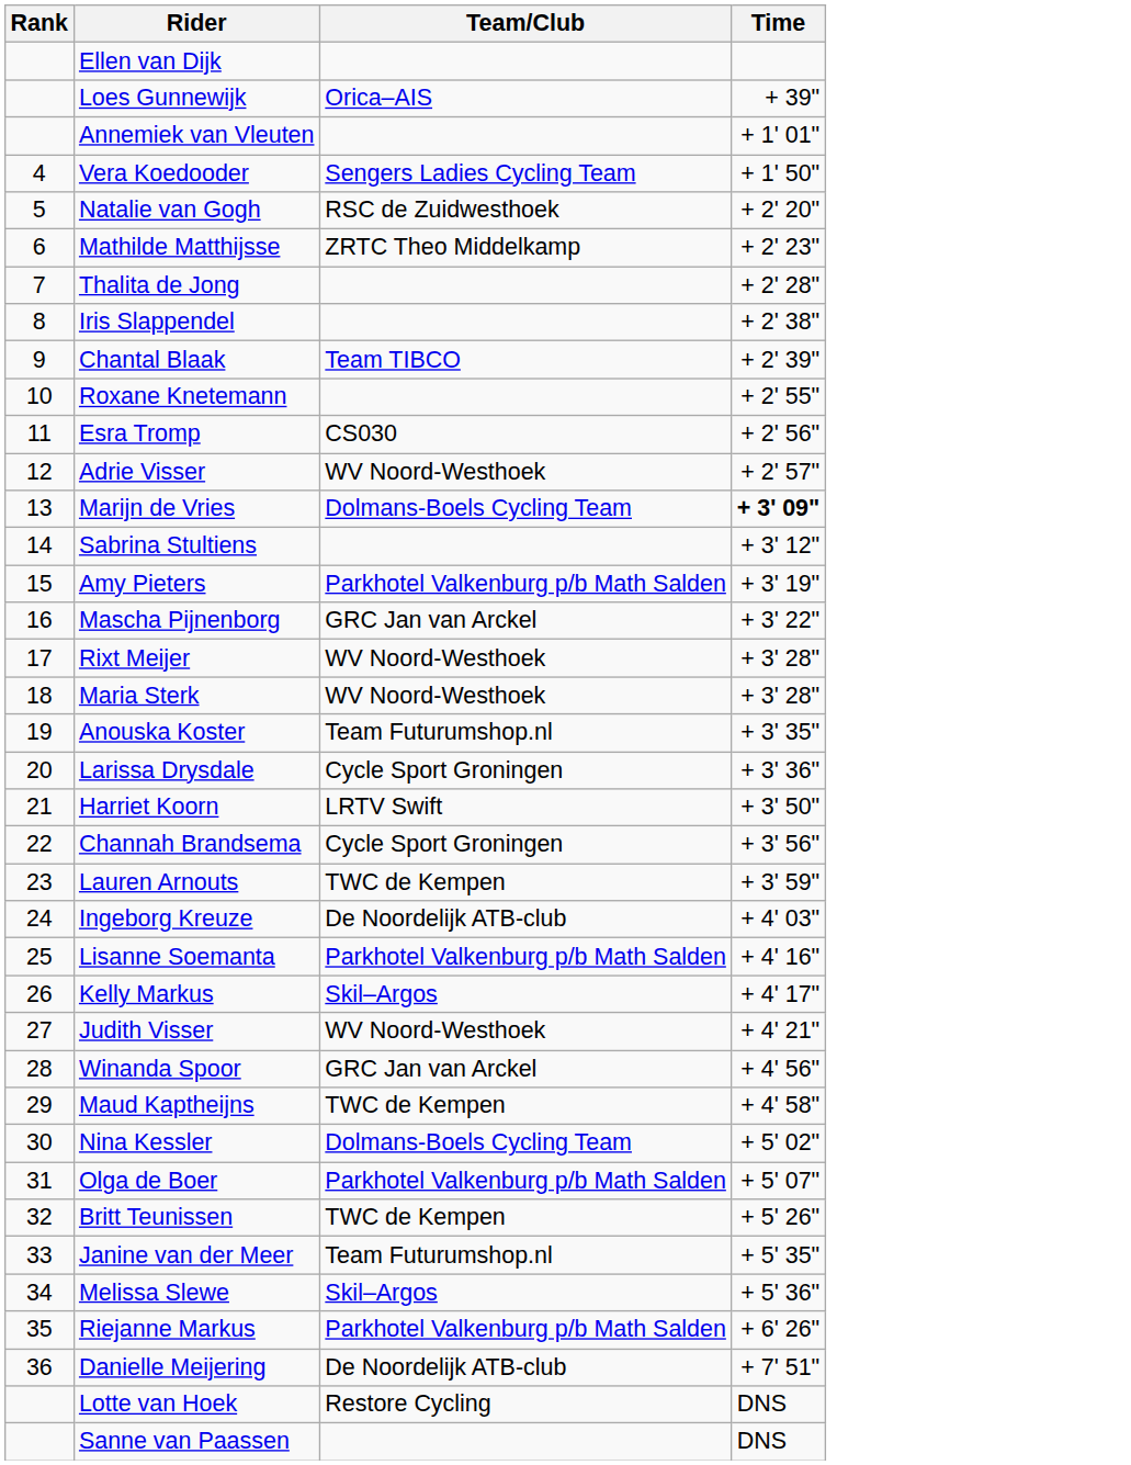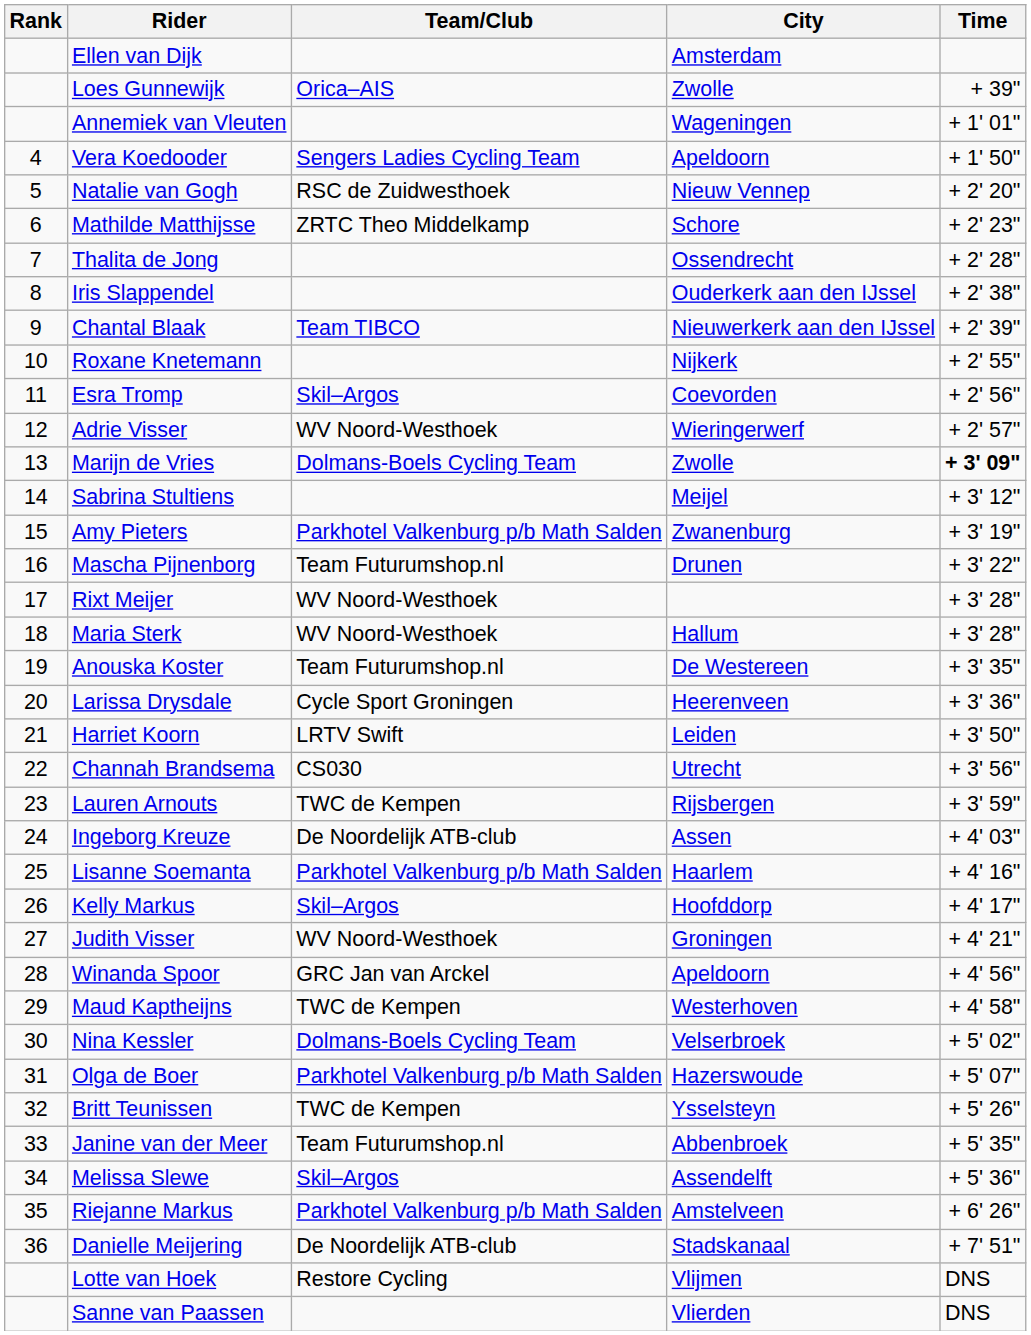 <table class=wikitable>
 <tr>
 <th>Rank</th>
 <th>Rider</th>
 <th>Team/Club</th>
+<th>City</th>
 <th>Time</th>
 </tr>
 <tr>
 <td align=center></td>
 <td><a href='#'>Ellen van Dijk</a></td>
 <td></td>
+<td><a href='#'>Amsterdam</a></td>
 <td></td>
 </tr>
 <tr>
 <td align=center></td>
 <td><a href='#'>Loes Gunnewijk</a></td>
 <td><a href='#'>Orica–AIS</a></td>
+<td><a href='#'>Zwolle</a></td>
 <td align=right>+ 39"</td>
 </tr>
 <tr>
 <td align=center></td>
 <td><a href='#'>Annemiek van Vleuten</a></td>
 <td></td>
+<td><a href='#'>Wageningen</a></td>
 <td align=right>+ 1' 01"</td>
 </tr>
 <tr>
 <td align=center>4</td>
 <td><a href='#'>Vera Koedooder</a></td>
 <td><a href='#'>Sengers Ladies Cycling Team</a></td>
+<td><a href='#'>Apeldoorn</a></td>
 <td align=right>+ 1' 50"</td>
 </tr>
 <tr>
 <td align=center>5</td>
 <td><a href='#'>Natalie van Gogh</a></td>
 <td>RSC de Zuidwesthoek</td>
+<td><a href='#'>Nieuw Vennep</a></td>
 <td align=right>+ 2' 20"</td>
 </tr>
 <tr>
 <td align=center>6</td>
 <td><a href='#'>Mathilde Matthijsse</a></td>
 <td>ZRTC Theo Middelkamp</td>
+<td><a href='#'>Schore</a></td>
 <td align=right>+ 2' 23"</td>
 </tr>
 <tr>
 <td align=center>7</td>
 <td><a href='#'>Thalita de Jong</a></td>
 <td></td>
+<td><a href='#'>Ossendrecht</a></td>
 <td align=right>+ 2' 28"</td>
 </tr>
 <tr>
 <td align=center>8</td>
 <td><a href='#'>Iris Slappendel</a></td>
 <td></td>
+<td><a href='#'>Ouderkerk aan den IJssel</a></td>
 <td align=right>+ 2' 38"</td>
 </tr>
 <tr>
 <td align=center>9</td>
 <td><a href='#'>Chantal Blaak</a></td>
 <td><a href='#'>Team TIBCO</a></td>
+<td><a href='#'>Nieuwerkerk aan den IJssel</a></td>
 <td align=right>+ 2' 39"</td>
 </tr>
 <tr>
 <td align=center>10</td>
 <td><a href='#'>Roxane Knetemann</a></td>
 <td></td>
+<td><a href='#'>Nijkerk</a></td>
 <td align=right>+ 2' 55"</td>
 </tr>
 <tr>
 <td align=center>11</td>
 <td><a href='#'>Esra Tromp</a></td>
-<td>CS030</td>
+<td><a href='#'>Skil–Argos</a></td>
+<td><a href='#'>Coevorden</a></td>
 <td align=right>+ 2' 56"</td>
 </tr>
 <tr>
 <td align=center>12</td>
 <td><a href='#'>Adrie Visser</a></td>
 <td>WV Noord-Westhoek</td>
+<td><a href='#'>Wieringerwerf</a></td>
 <td align=right>+ 2' 57"</td>
 </tr>
 <tr>
 <td align=center>13</td>
 <td><a href='#'>Marijn de Vries</a></td>
 <td><a href='#'>Dolmans-Boels Cycling Team</a></td>
+<td><a href='#'>Zwolle</a></td>
 <td align=right><strong>+ 3' 09"</strong></td>
 </tr>
 <tr>
 <td align=center>14</td>
 <td><a href='#'>Sabrina Stultiens</a></td>
 <td></td>
+<td><a href='#'>Meijel</a></td>
 <td align=right>+ 3' 12"</td>
 </tr>
 <tr>
 <td align=center>15</td>
 <td><a href='#'>Amy Pieters</a></td>
 <td><a href='#'>Parkhotel Valkenburg p/b Math Salden</a></td>
+<td><a href='#'>Zwanenburg</a></td>
 <td align=right>+ 3' 19"</td>
 </tr>
 <tr>
 <td align=center>16</td>
 <td><a href='#'>Mascha Pijnenborg</a></td>
-<td>GRC Jan van Arckel</td>
+<td>Team Futurumshop.nl</td>
+<td><a href='#'>Drunen</a></td>
 <td align=right>+ 3' 22"</td>
 </tr>
 <tr>
 <td align=center>17</td>
 <td><a href='#'>Rixt Meijer</a></td>
 <td>WV Noord-Westhoek</td>
+<td></td>
 <td align=right>+ 3' 28"</td>
 </tr>
 <tr>
 <td align=center>18</td>
 <td><a href='#'>Maria Sterk</a></td>
 <td>WV Noord-Westhoek</td>
+<td><a href='#'>Hallum</a></td>
 <td align=right>+ 3' 28"</td>
 </tr>
 <tr>
 <td align=center>19</td>
 <td><a href='#'>Anouska Koster</a></td>
 <td>Team Futurumshop.nl</td>
+<td><a href='#'>De Westereen</a></td>
 <td align=right>+ 3' 35"</td>
 </tr>
 <tr>
 <td align=center>20</td>
 <td><a href='#'>Larissa Drysdale</a></td>
 <td>Cycle Sport Groningen</td>
+<td><a href='#'>Heerenveen</a></td>
 <td align=right>+ 3' 36"</td>
 </tr>
 <tr>
 <td align=center>21</td>
 <td><a href='#'>Harriet Koorn</a></td>
 <td>LRTV Swift</td>
+<td><a href='#'>Leiden</a></td>
 <td align=right>+ 3' 50"</td>
 </tr>
 <tr>
 <td align=center>22</td>
 <td><a href='#'>Channah Brandsema</a></td>
-<td>Cycle Sport Groningen</td>
+<td>CS030</td>
+<td><a href='#'>Utrecht</a></td>
 <td align=right>+ 3' 56"</td>
 </tr>
 <tr>
 <td align=center>23</td>
 <td><a href='#'>Lauren Arnouts</a></td>
 <td>TWC de Kempen</td>
+<td><a href='#'>Rijsbergen</a></td>
 <td align=right>+ 3' 59"</td>
 </tr>
 <tr>
 <td align=center>24</td>
 <td><a href='#'>Ingeborg Kreuze</a></td>
 <td>De Noordelijk ATB-club</td>
+<td><a href='#'>Assen</a></td>
 <td align=right>+ 4' 03"</td>
 </tr>
 <tr>
 <td align=center>25</td>
 <td><a href='#'>Lisanne Soemanta</a></td>
 <td><a href='#'>Parkhotel Valkenburg p/b Math Salden</a></td>
+<td><a href='#'>Haarlem</a></td>
 <td align=right>+ 4' 16"</td>
 </tr>
 <tr>
 <td align=center>26</td>
 <td><a href='#'>Kelly Markus</a></td>
 <td><a href='#'>Skil–Argos</a></td>
+<td><a href='#'>Hoofddorp</a></td>
 <td align=right>+ 4' 17"</td>
 </tr>
 <tr>
 <td align=center>27</td>
 <td><a href='#'>Judith Visser</a></td>
 <td>WV Noord-Westhoek</td>
+<td><a href='#'>Groningen</a></td>
 <td align=right>+ 4' 21"</td>
 </tr>
 <tr>
 <td align=center>28</td>
 <td><a href='#'>Winanda Spoor</a></td>
 <td>GRC Jan van Arckel</td>
+<td><a href='#'>Apeldoorn</a></td>
 <td align=right>+ 4' 56"</td>
 </tr>
 <tr>
 <td align=center>29</td>
 <td><a href='#'>Maud Kaptheijns</a></td>
 <td>TWC de Kempen</td>
+<td><a href='#'>Westerhoven</a></td>
 <td align=right>+ 4' 58"</td>
 </tr>
 <tr>
 <td align=center>30</td>
 <td><a href='#'>Nina Kessler</a></td>
 <td><a href='#'>Dolmans-Boels Cycling Team</a></td>
+<td><a href='#'>Velserbroek</a></td>
 <td align=right>+ 5' 02"</td>
 </tr>
 <tr>
 <td align=center>31</td>
 <td><a href='#'>Olga de Boer</a></td>
 <td><a href='#'>Parkhotel Valkenburg p/b Math Salden</a></td>
+<td><a href='#'>Hazerswoude</a></td>
 <td align=right>+ 5' 07"</td>
 </tr>
 <tr>
 <td align=center>32</td>
 <td><a href='#'>Britt Teunissen</a></td>
 <td>TWC de Kempen</td>
+<td><a href='#'>Ysselsteyn</a></td>
 <td align=right>+ 5' 26"</td>
 </tr>
 <tr>
 <td align=center>33</td>
 <td><a href='#'>Janine van der Meer</a></td>
 <td>Team Futurumshop.nl</td>
+<td><a href='#'>Abbenbroek</a></td>
 <td align=right>+ 5' 35"</td>
 </tr>
 <tr>
 <td align=center>34</td>
 <td><a href='#'>Melissa Slewe</a></td>
 <td><a href='#'>Skil–Argos</a></td>
+<td><a href='#'>Assendelft</a></td>
 <td align=right>+ 5' 36"</td>
 </tr>
 <tr>
 <td align=center>35</td>
 <td><a href='#'>Riejanne Markus</a></td>
 <td><a href='#'>Parkhotel Valkenburg p/b Math Salden</a></td>
+<td><a href='#'>Amstelveen</a></td>
 <td align=right>+ 6' 26"</td>
 </tr>
 <tr>
 <td align=center>36</td>
 <td><a href='#'>Danielle Meijering</a></td>
 <td>De Noordelijk ATB-club</td>
+<td><a href='#'>Stadskanaal</a></td>
 <td align=right>+ 7' 51"</td>
 </tr>
 <tr>
 <td align=center></td>
 <td><a href='#'>Lotte van Hoek</a></td>
 <td>Restore Cycling</td>
+<td><a href='#'>Vlijmen</a></td>
 <td>DNS</td>
 </tr>
 <tr>
 <td align=center></td>
 <td><a href='#'>Sanne van Paassen</a></td>
 <td></td>
+<td><a href='#'>Vlierden</a></td>
 <td>DNS</td>
 </tr>
 </table>
